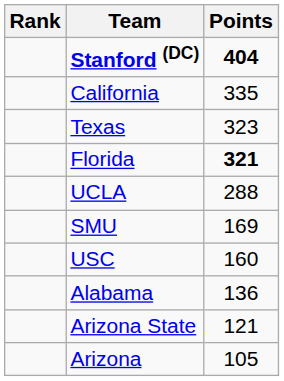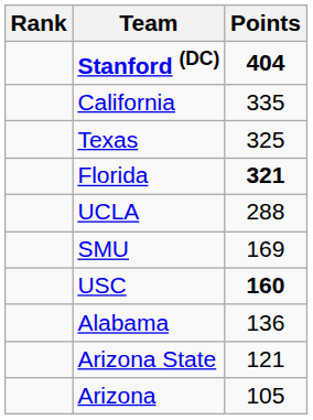 <table class="wikitable sortable" style="text-align:center">
 <tr>
 <th>Rank</th>
 <th>Team</th>
 <th>Points</th>
 </tr>
 <tr>
 <td></td>
 <td align=left><strong><a href='#'>Stanford</a></strong> <sup><strong>(DC)</strong></sup></td>
 <td><strong>404</strong></td>
 </tr>
 <tr>
 <td></td>
 <td align=left><a href='#'>California</a></td>
 <td>335</td>
 </tr>
 <tr>
 <td></td>
 <td align=left><a href='#'>Texas</a></td>
-<td>323</td>
+<td>325</td>
 </tr>
 <tr>
 <td></td>
 <td align=left><a href='#'>Florida</a></td>
 <td><strong>321</strong></td>
 </tr>
 <tr>
 <td></td>
 <td align=left><a href='#'>UCLA</a></td>
 <td>288</td>
 </tr>
 <tr>
 <td></td>
 <td align=left><a href='#'>SMU</a></td>
 <td>169</td>
 </tr>
 <tr>
 <td></td>
 <td align=left><a href='#'>USC</a></td>
-<td>160</td>
+<td><strong>160</strong></td>
 </tr>
 <tr>
 <td></td>
 <td align=left><a href='#'>Alabama</a></td>
 <td>136</td>
 </tr>
 <tr>
 <td></td>
 <td align=left><a href='#'>Arizona State</a></td>
 <td>121</td>
 </tr>
 <tr>
 <td></td>
 <td align=left><a href='#'>Arizona</a></td>
 <td>105</td>
 </tr>
 </table>
